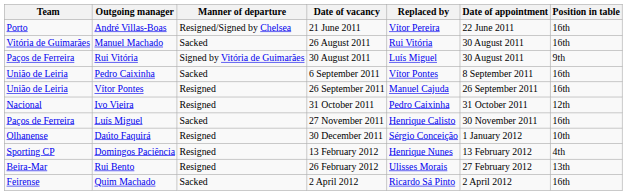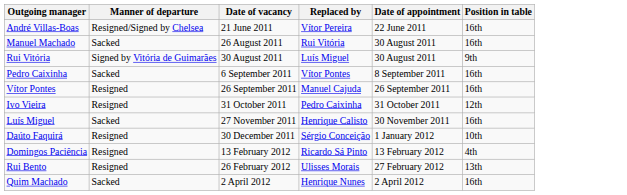 <table class="wikitable sortable">
 <tr>
-<th>Team</th>
 <th>Outgoing manager</th>
 <th>Manner of departure</th>
 <th>Date of vacancy</th>
 <th>Replaced by</th>
 <th>Date of appointment</th>
 <th>Position in table</th>
 </tr>
 <tr>
-<td><a href='#'>Porto</a></td>
 <td> <a href='#'>André Villas-Boas</a></td>
 <td>Resigned/Signed by <a href='#'>Chelsea</a></td>
 <td>21 June 2011</td>
 <td> <a href='#'>Vítor Pereira</a></td>
 <td>22 June 2011</td>
 <td>16th</td>
 </tr>
 <tr>
-<td><a href='#'>Vitória de Guimarães</a></td>
 <td> <a href='#'>Manuel Machado</a></td>
 <td>Sacked</td>
 <td>26 August 2011</td>
 <td> <a href='#'>Rui Vitória</a></td>
 <td>30 August 2011</td>
 <td>16th</td>
 </tr>
 <tr>
-<td><a href='#'>Paços de Ferreira</a></td>
 <td> <a href='#'>Rui Vitória</a></td>
 <td>Signed by <a href='#'>Vitória de Guimarães</a></td>
 <td>30 August 2011</td>
 <td> <a href='#'>Luís Miguel</a></td>
 <td>30 August 2011</td>
 <td>9th</td>
 </tr>
 <tr>
-<td><a href='#'>União de Leiria</a></td>
 <td> <a href='#'>Pedro Caixinha</a></td>
 <td>Sacked</td>
 <td>6 September 2011</td>
 <td> <a href='#'>Vítor Pontes</a></td>
 <td>8 September 2011</td>
 <td>16th</td>
 </tr>
 <tr>
-<td><a href='#'>União de Leiria</a></td>
 <td> <a href='#'>Vítor Pontes</a></td>
 <td>Resigned</td>
 <td>26 September 2011</td>
 <td> <a href='#'>Manuel Cajuda</a></td>
 <td>26 September 2011</td>
 <td>16th</td>
 </tr>
 <tr>
-<td><a href='#'>Nacional</a></td>
 <td> <a href='#'>Ivo Vieira</a></td>
 <td>Resigned</td>
 <td>31 October 2011</td>
 <td> <a href='#'>Pedro Caixinha</a></td>
 <td>31 October 2011</td>
 <td>12th</td>
 </tr>
 <tr>
-<td><a href='#'>Paços de Ferreira</a></td>
 <td> <a href='#'>Luís Miguel</a></td>
 <td>Sacked</td>
 <td>27 November 2011</td>
 <td> <a href='#'>Henrique Calisto</a></td>
 <td>30 November 2011</td>
 <td>16th</td>
 </tr>
 <tr>
-<td><a href='#'>Olhanense</a></td>
 <td> <a href='#'>Daúto Faquirá</a></td>
 <td>Resigned</td>
 <td>30 December 2011</td>
 <td> <a href='#'>Sérgio Conceição</a></td>
 <td>1 January 2012</td>
 <td>10th</td>
 </tr>
 <tr>
-<td><a href='#'>Sporting CP</a></td>
 <td> <a href='#'>Domingos Paciência</a></td>
 <td>Resigned</td>
 <td>13 February 2012</td>
-<td> <a href='#'>Henrique Nunes</a></td>
+<td> <a href='#'>Ricardo Sá Pinto</a></td>
 <td>13 February 2012</td>
 <td>4th</td>
 </tr>
 <tr>
-<td><a href='#'>Beira-Mar</a></td>
 <td> <a href='#'>Rui Bento</a></td>
 <td>Resigned</td>
 <td>26 February 2012</td>
 <td> <a href='#'>Ulisses Morais</a></td>
 <td>27 February 2012</td>
 <td>13th</td>
 </tr>
 <tr>
-<td><a href='#'>Feirense</a></td>
 <td> <a href='#'>Quim Machado</a></td>
 <td>Sacked</td>
 <td>2 April 2012</td>
-<td> <a href='#'>Ricardo Sá Pinto</a></td>
+<td> <a href='#'>Henrique Nunes</a></td>
 <td>2 April 2012</td>
 <td>16th</td>
 </tr>
 </table>
